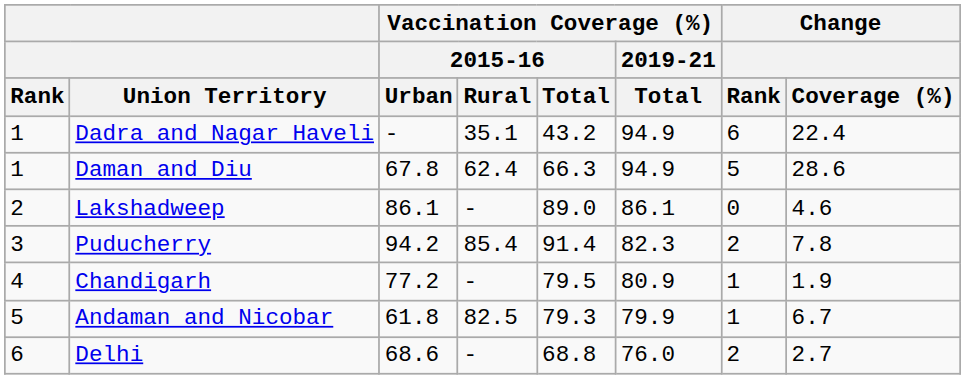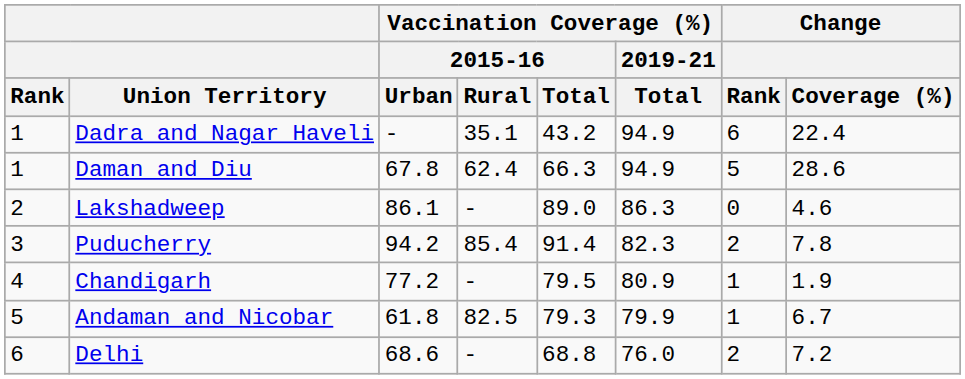 <table class="wikitable sortable">
 <tr>
 <th colspan="2"></th>
 <th colspan="4">Vaccination Coverage (%)</th>
 <th colspan="2">Change</th>
 </tr>
 <tr>
 <th colspan="2"></th>
 <th colspan="3">2015-16</th>
 <th colspan="1">2019-21</th>
 <th colspan="2"></th>
 </tr>
 <tr>
 <th>Rank</th>
 <th>Union Territory</th>
 <th>Urban</th>
 <th>Rural</th>
 <th>Total</th>
 <th>Total</th>
 <th>Rank</th>
 <th>Coverage (%)</th>
 </tr>
 <tr>
 <td>1</td>
 <td><a href='#'>Dadra and Nagar Haveli</a></td>
 <td>-</td>
 <td>35.1</td>
 <td>43.2</td>
 <td>94.9</td>
 <td>6</td>
 <td>22.4</td>
 </tr>
 <tr>
 <td>1</td>
 <td><a href='#'>Daman and Diu</a></td>
 <td>67.8</td>
 <td>62.4</td>
 <td>66.3</td>
 <td>94.9</td>
 <td>5</td>
 <td>28.6</td>
 </tr>
 <tr>
 <td>2</td>
 <td><a href='#'>Lakshadweep</a></td>
 <td>86.1</td>
 <td>-</td>
 <td>89.0</td>
-<td>86.1</td>
+<td>86.3</td>
 <td>0</td>
 <td>4.6</td>
 </tr>
 <tr>
 <td>3</td>
 <td><a href='#'>Puducherry</a></td>
 <td>94.2</td>
 <td>85.4</td>
 <td>91.4</td>
 <td>82.3</td>
 <td>2</td>
 <td>7.8</td>
 </tr>
 <tr>
 <td>4</td>
 <td><a href='#'>Chandigarh</a></td>
 <td>77.2</td>
 <td>-</td>
 <td>79.5</td>
 <td>80.9</td>
 <td>1</td>
 <td>1.9</td>
 </tr>
 <tr>
 <td>5</td>
 <td><a href='#'>Andaman and Nicobar</a></td>
 <td>61.8</td>
 <td>82.5</td>
 <td>79.3</td>
 <td>79.9</td>
 <td>1</td>
 <td>6.7</td>
 </tr>
 <tr>
 <td>6</td>
 <td><a href='#'>Delhi</a></td>
 <td>68.6</td>
 <td>-</td>
 <td>68.8</td>
 <td>76.0</td>
 <td>2</td>
-<td>2.7</td>
+<td>7.2</td>
 </tr>
 </table>
